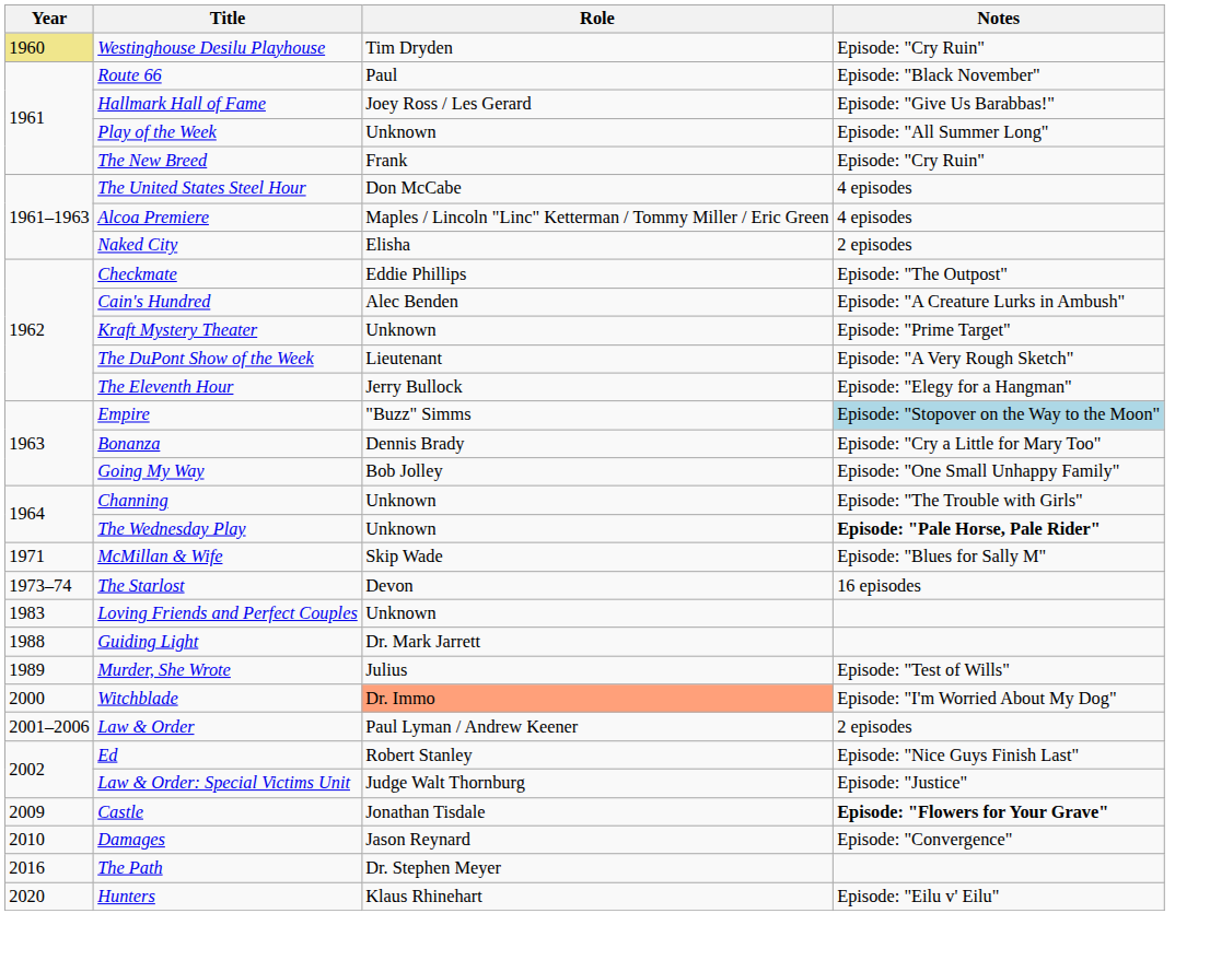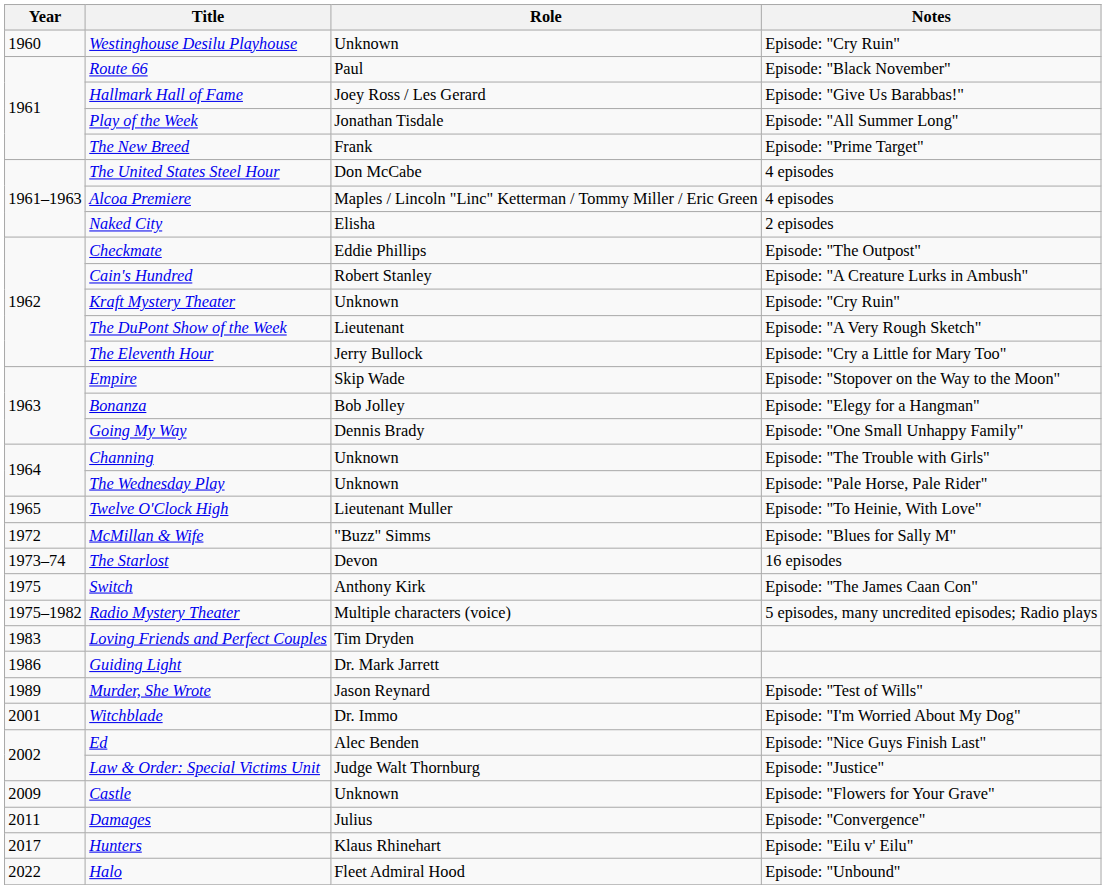 <table class="wikitable">
 <tr>
 <th>Year</th>
 <th>Title</th>
 <th>Role</th>
 <th>Notes</th>
 </tr>
 <tr>
-<td style="background: khaki;">1960</td>
+<td>1960</td>
 <td><em><a href='#'>Westinghouse Desilu Playhouse</a></em></td>
-<td>Tim Dryden</td>
+<td>Unknown</td>
 <td>Episode: "Cry Ruin"</td>
 </tr>
 <tr>
 <td rowspan="4">1961</td>
 <td><em><a href='#'>Route 66</a></em></td>
 <td>Paul</td>
 <td>Episode: "Black November"</td>
 </tr>
 <tr>
 <td><em><a href='#'>Hallmark Hall of Fame</a></em></td>
 <td>Joey Ross / Les Gerard</td>
 <td>Episode: "Give Us Barabbas!"</td>
 </tr>
 <tr>
 <td><em><a href='#'>Play of the Week</a></em></td>
-<td>Unknown</td>
+<td>Jonathan Tisdale</td>
 <td>Episode: "All Summer Long"</td>
 </tr>
 <tr>
 <td><em><a href='#'>The New Breed</a></em></td>
 <td>Frank</td>
-<td>Episode: "Cry Ruin"</td>
+<td>Episode: "Prime Target"</td>
 </tr>
 <tr>
 <td rowspan="3">1961–1963</td>
 <td><em><a href='#'>The United States Steel Hour</a></em></td>
 <td>Don McCabe</td>
 <td>4 episodes</td>
 </tr>
 <tr>
 <td><em><a href='#'>Alcoa Premiere</a></em></td>
 <td>Maples / Lincoln "Linc" Ketterman / Tommy Miller / Eric Green</td>
 <td>4 episodes</td>
 </tr>
 <tr>
 <td><em><a href='#'>Naked City</a></em></td>
 <td>Elisha</td>
 <td>2 episodes</td>
 </tr>
 <tr>
 <td rowspan="5">1962</td>
 <td><em><a href='#'>Checkmate</a></em></td>
 <td>Eddie Phillips</td>
 <td>Episode: "The Outpost"</td>
 </tr>
 <tr>
 <td><em><a href='#'>Cain's Hundred</a></em></td>
-<td>Alec Benden</td>
+<td>Robert Stanley</td>
 <td>Episode: "A Creature Lurks in Ambush"</td>
 </tr>
 <tr>
 <td><em><a href='#'>Kraft Mystery Theater</a></em></td>
 <td>Unknown</td>
-<td>Episode: "Prime Target"</td>
+<td>Episode: "Cry Ruin"</td>
 </tr>
 <tr>
 <td><em><a href='#'>The DuPont Show of the Week</a></em></td>
 <td>Lieutenant</td>
 <td>Episode: "A Very Rough Sketch"</td>
 </tr>
 <tr>
 <td><em><a href='#'>The Eleventh Hour</a></em></td>
 <td>Jerry Bullock</td>
-<td>Episode: "Elegy for a Hangman"</td>
+<td>Episode: "Cry a Little for Mary Too"</td>
 </tr>
 <tr>
 <td rowspan="3">1963</td>
 <td><em><a href='#'>Empire</a></em></td>
-<td>"Buzz" Simms</td>
-<td style="background: lightblue;">Episode: "Stopover on the Way to the Moon"</td>
+<td>Skip Wade</td>
+<td>Episode: "Stopover on the Way to the Moon"</td>
 </tr>
 <tr>
 <td><em><a href='#'>Bonanza</a></em></td>
-<td>Dennis Brady</td>
-<td>Episode: "Cry a Little for Mary Too"</td>
+<td>Bob Jolley</td>
+<td>Episode: "Elegy for a Hangman"</td>
 </tr>
 <tr>
 <td><em><a href='#'>Going My Way</a></em></td>
-<td>Bob Jolley</td>
+<td>Dennis Brady</td>
 <td>Episode: "One Small Unhappy Family"</td>
 </tr>
 <tr>
 <td rowspan="2">1964</td>
 <td><em><a href='#'>Channing</a></em></td>
 <td>Unknown</td>
 <td>Episode: "The Trouble with Girls"</td>
 </tr>
 <tr>
 <td><em><a href='#'>The Wednesday Play</a></em></td>
 <td>Unknown</td>
-<td><strong>Episode: "Pale Horse, Pale Rider"</strong></td>
+<td>Episode: "Pale Horse, Pale Rider"</td>
 </tr>
 <tr>
-<td>1971</td>
+<td>1965</td>
+<td><em><a href='#'>Twelve O'Clock High</a></em></td>
+<td>Lieutenant Muller</td>
+<td>Episode: "To Heinie, With Love"</td>
+</tr>
+<tr>
+<td>1972</td>
 <td><em><a href='#'>McMillan & Wife</a></em></td>
-<td>Skip Wade</td>
+<td>"Buzz" Simms</td>
 <td>Episode: "Blues for Sally M"</td>
 </tr>
 <tr>
 <td>1973–74</td>
 <td><em><a href='#'>The Starlost</a></em></td>
 <td>Devon</td>
 <td>16 episodes</td>
 </tr>
 <tr>
+<td>1975</td>
+<td><em><a href='#'>Switch</a></em></td>
+<td>Anthony Kirk</td>
+<td>Episode: "The James Caan Con"</td>
+</tr>
+<tr>
+<td>1975–1982</td>
+<td><em><a href='#'>Radio Mystery Theater</a></em></td>
+<td>Multiple characters (voice)</td>
+<td>5 episodes, many uncredited episodes; Radio plays</td>
+</tr>
+<tr>
 <td>1983</td>
 <td><em><a href='#'>Loving Friends and Perfect Couples</a></em></td>
-<td>Unknown</td>
+<td>Tim Dryden</td>
 <td></td>
 </tr>
 <tr>
-<td>1988</td>
+<td>1986</td>
 <td><em><a href='#'>Guiding Light</a></em></td>
 <td>Dr. Mark Jarrett</td>
 <td></td>
 </tr>
 <tr>
 <td>1989</td>
 <td><em><a href='#'>Murder, She Wrote</a></em></td>
-<td>Julius</td>
+<td>Jason Reynard</td>
 <td>Episode: "Test of Wills"</td>
 </tr>
 <tr>
-<td>2000</td>
+<td>2001</td>
 <td><em><a href='#'>Witchblade</a></em></td>
-<td style="background: lightsalmon;">Dr. Immo</td>
+<td>Dr. Immo</td>
 <td>Episode: "I'm Worried About My Dog"</td>
-</tr>
-<tr>
-<td>2001–2006</td>
-<td><em><a href='#'>Law & Order</a></em></td>
-<td>Paul Lyman / Andrew Keener</td>
-<td>2 episodes</td>
 </tr>
 <tr>
 <td rowspan="2">2002</td>
 <td><em><a href='#'>Ed</a></em></td>
-<td>Robert Stanley</td>
+<td>Alec Benden</td>
 <td>Episode: "Nice Guys Finish Last"</td>
 </tr>
 <tr>
 <td><em><a href='#'>Law & Order: Special Victims Unit</a></em></td>
 <td>Judge Walt Thornburg</td>
 <td>Episode: "Justice"</td>
 </tr>
 <tr>
 <td>2009</td>
 <td><em><a href='#'>Castle</a></em></td>
-<td>Jonathan Tisdale</td>
-<td><strong>Episode: "Flowers for Your Grave"</strong></td>
+<td>Unknown</td>
+<td>Episode: "Flowers for Your Grave"</td>
 </tr>
 <tr>
-<td rowspan="1">2010</td>
+<td rowspan="1">2011</td>
 <td><em><a href='#'>Damages</a></em></td>
-<td>Jason Reynard</td>
+<td>Julius</td>
 <td>Episode: "Convergence"</td>
 </tr>
 <tr>
-<td>2016</td>
-<td><em><a href='#'>The Path</a></em></td>
-<td>Dr. Stephen Meyer</td>
-<td></td>
-</tr>
-<tr>
-<td>2020</td>
+<td>2017</td>
 <td><em><a href='#'>Hunters</a></em></td>
 <td>Klaus Rhinehart</td>
 <td>Episode: "Eilu v' Eilu"</td>
 </tr>
+<tr>
+<td>2022</td>
+<td><em><a href='#'>Halo</a></em></td>
+<td>Fleet Admiral Hood</td>
+<td>Episode: "Unbound"</td>
+</tr>
 </table>
